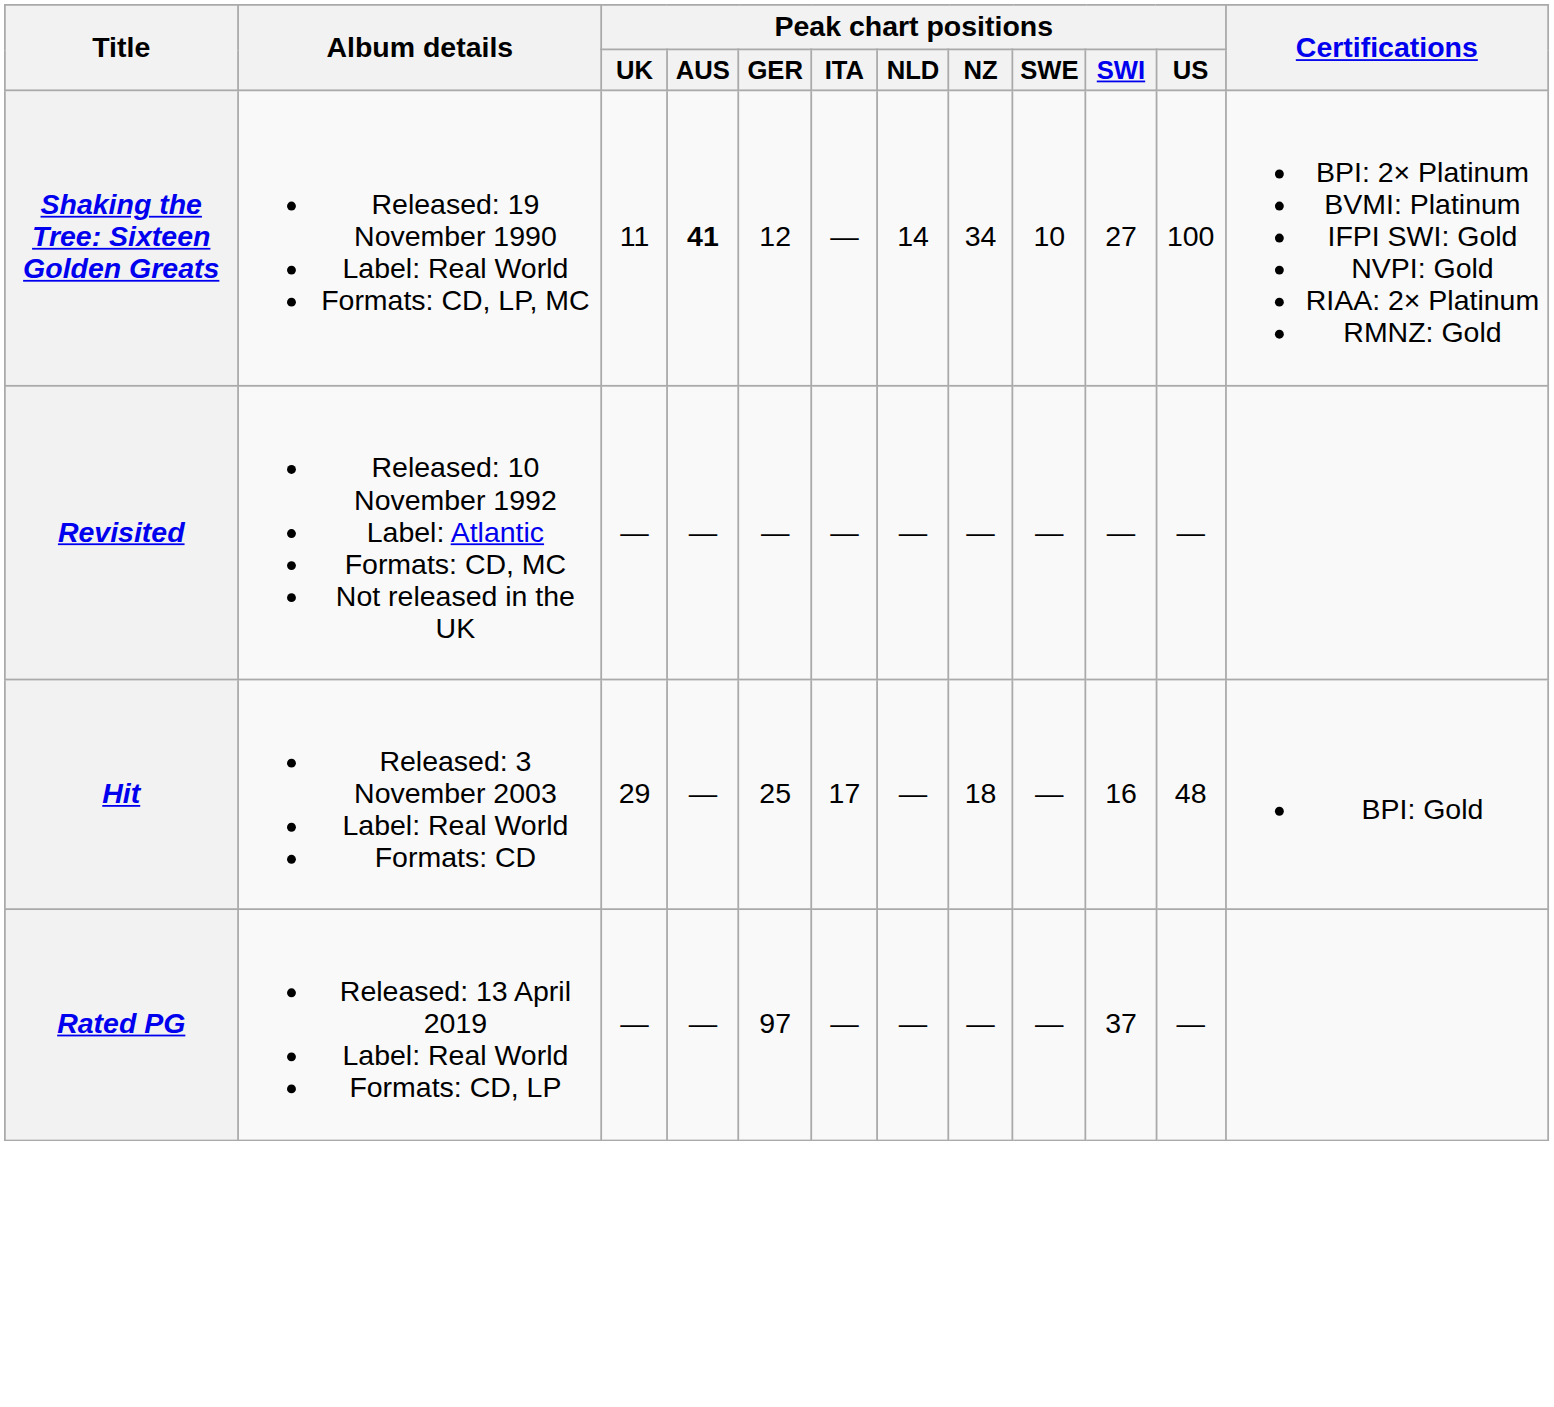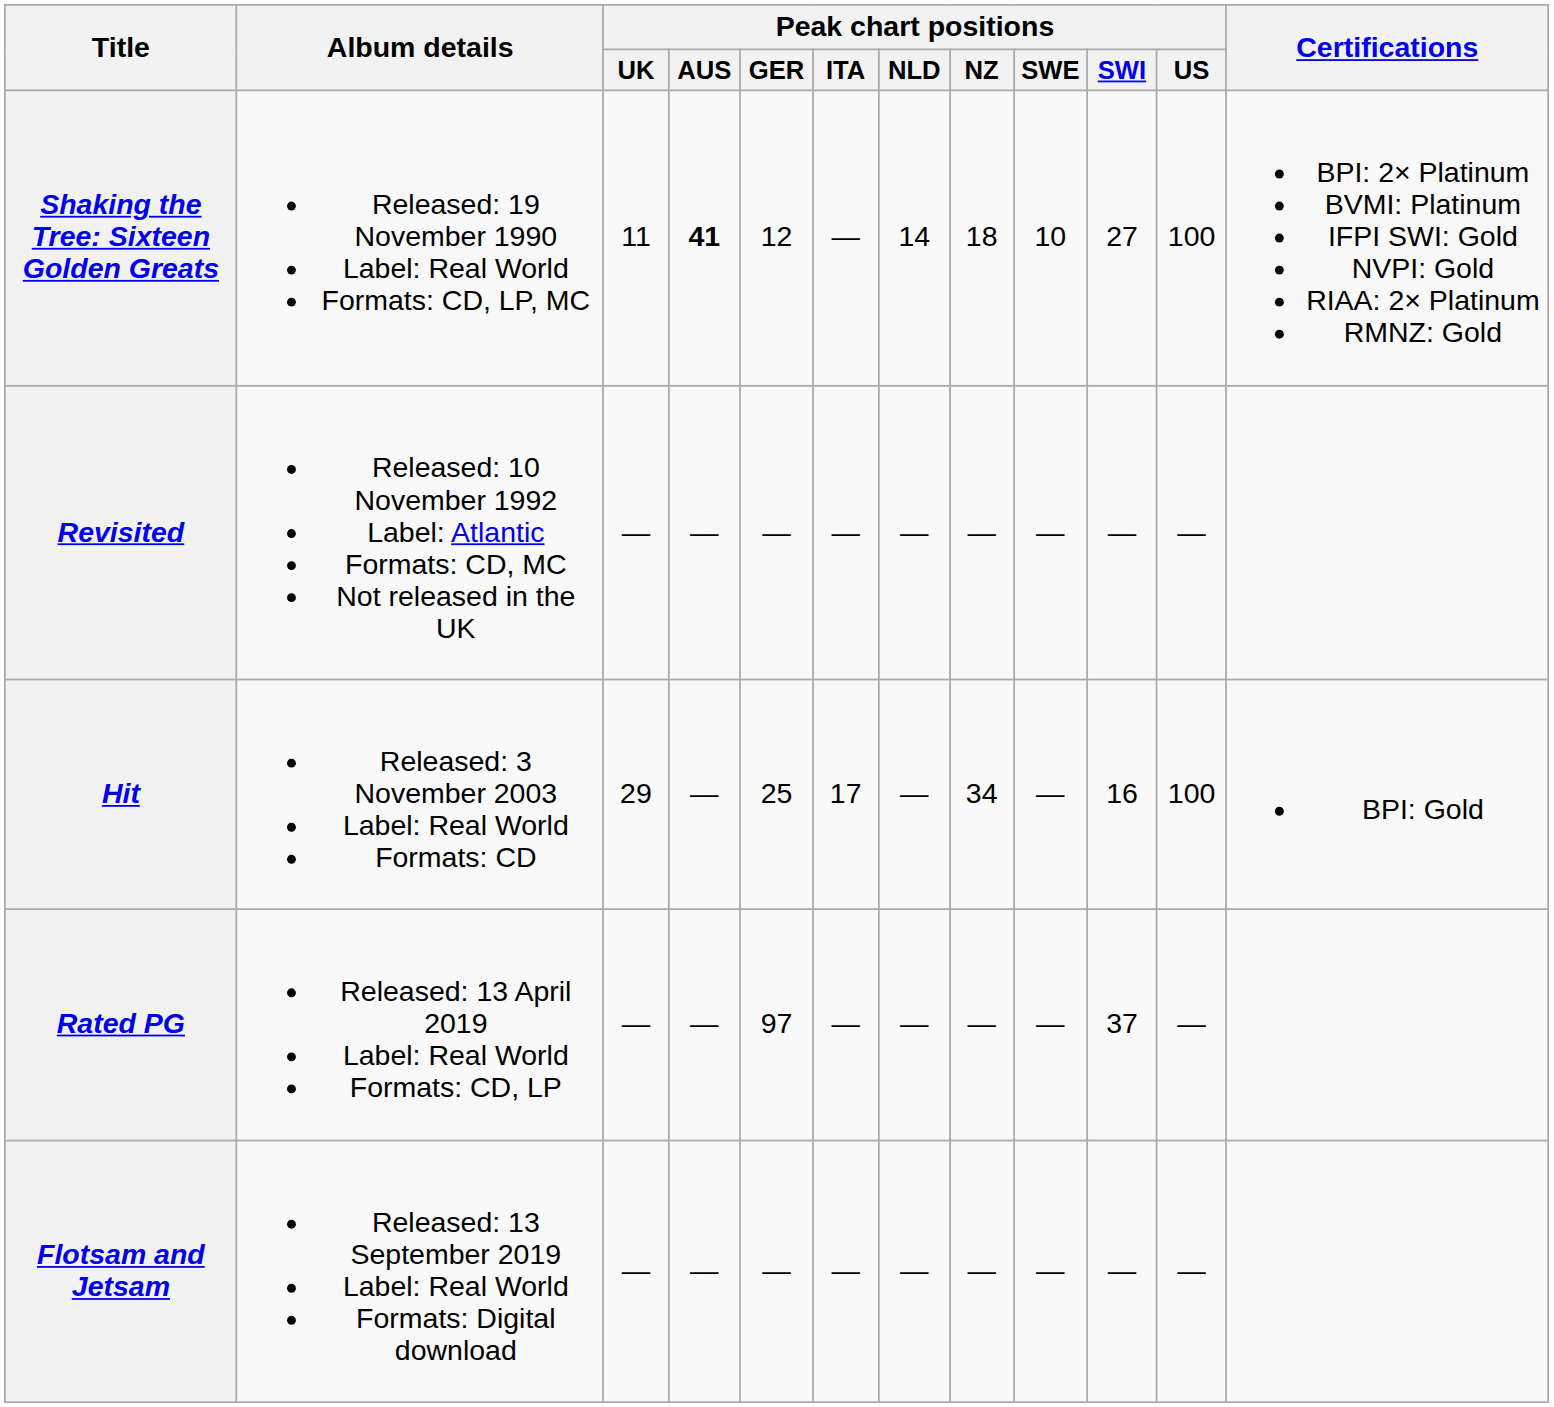 <table class="wikitable plainrowheaders" style="text-align:center;" border="1">
 <tr>
 <th scope="col" rowspan="2" style="width:10em;">Title</th>
 <th scope="col" rowspan="2" style="width:16em;">Album details</th>
 <th scope="col" colspan="9">Peak chart positions</th>
 <th scope="col" rowspan="2" style="width:14em;"><a href='#'>Certifications</a></th>
 </tr>
 <tr>
 <th scope="col" style="width:2.5em; font-size:90%;">UK<br></th>
 <th scope="col" style="width:2.5em; font-size:90%;">AUS<br></th>
 <th scope="col" style="width:2.5em; font-size:90%;">GER<br></th>
 <th scope="col" style="width:2.5em; font-size:90%;">ITA<br></th>
 <th scope="col" style="width:2.5em; font-size:90%;">NLD<br></th>
 <th scope="col" style="width:2.5em; font-size:90%;">NZ<br></th>
 <th scope="col" style="width:2.5em; font-size:90%;">SWE<br></th>
 <th scope="col" style="width:2.5em; font-size:90%;"><a href='#'>SWI</a><br></th>
 <th scope="col" style="width:2.5em; font-size:90%;">US<br></th>
 </tr>
 <tr>
 <th scope="row"><em><a href='#'>Shaking the Tree: Sixteen Golden Greats</a></em></th>
 <td><br><ul><li>Released: 19 November 1990</li><li>Label: Real World</li><li>Formats: CD, LP, MC</li></ul></td>
 <td>11</td>
 <td><strong>41</strong></td>
 <td>12</td>
 <td>—</td>
 <td>14</td>
-<td>34</td>
+<td>18</td>
 <td>10</td>
 <td>27</td>
 <td>100</td>
 <td><br><ul><li>BPI: 2× Platinum</li><li>BVMI: Platinum</li><li>IFPI SWI: Gold</li><li>NVPI: Gold</li><li>RIAA: 2× Platinum</li><li>RMNZ: Gold</li></ul></td>
 </tr>
 <tr>
 <th scope="row"><em><a href='#'>Revisited</a></em></th>
 <td><br><ul><li>Released: 10 November 1992</li><li>Label: <a href='#'>Atlantic</a></li><li>Formats: CD, MC</li><li>Not released in the UK</li></ul></td>
 <td>—</td>
 <td>—</td>
 <td>—</td>
 <td>—</td>
 <td>—</td>
 <td>—</td>
 <td>—</td>
 <td>—</td>
 <td>—</td>
 <td></td>
 </tr>
 <tr>
 <th scope="row"><em><a href='#'>Hit</a></em></th>
 <td><br><ul><li>Released: 3 November 2003</li><li>Label: Real World</li><li>Formats: CD</li></ul></td>
 <td>29</td>
 <td>—</td>
 <td>25</td>
 <td>17</td>
 <td>—</td>
-<td>18</td>
+<td>34</td>
 <td>—</td>
 <td>16</td>
-<td>48</td>
+<td>100</td>
 <td><br><ul><li>BPI: Gold</li></ul></td>
 </tr>
 <tr>
 <th scope="row"><em><a href='#'>Rated PG</a></em></th>
 <td><br><ul><li>Released: 13 April 2019</li><li>Label: Real World</li><li>Formats: CD, LP</li></ul></td>
 <td>—</td>
 <td>—</td>
 <td>97</td>
 <td>—</td>
 <td>—</td>
 <td>—</td>
 <td>—</td>
 <td>37</td>
 <td>—</td>
 <td></td>
 </tr>
+<tr>
+<th scope="row"><em><a href='#'>Flotsam and Jetsam</a></em></th>
+<td><br><ul><li>Released: 13 September 2019</li><li>Label: Real World</li><li>Formats: Digital download</li></ul></td>
+<td>—</td>
+<td>—</td>
+<td>—</td>
+<td>—</td>
+<td>—</td>
+<td>—</td>
+<td>—</td>
+<td>—</td>
+<td>—</td>
+<td></td>
+</tr>
 </table>
